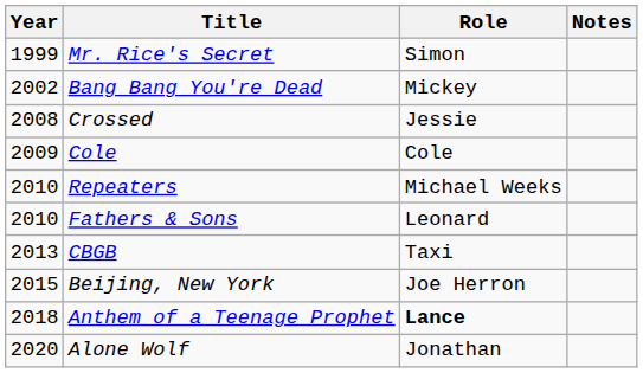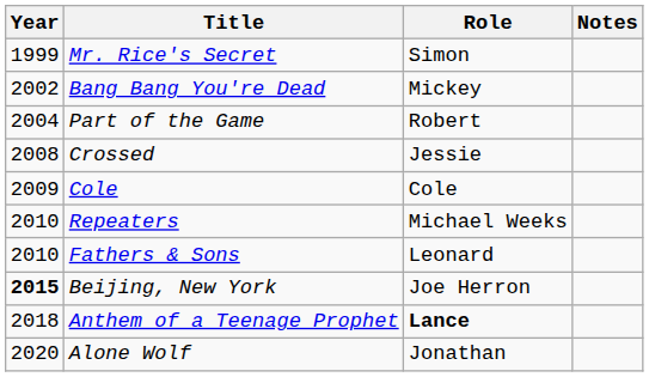 <table class="wikitable sortable">
 <tr>
 <th>Year</th>
 <th>Title</th>
 <th>Role</th>
 <th class="unsortable">Notes</th>
 </tr>
 <tr>
 <td>1999</td>
 <td><em><a href='#'>Mr. Rice's Secret</a></em></td>
 <td>Simon</td>
 <td></td>
 </tr>
 <tr>
 <td>2002</td>
 <td><a href='#'><em>Bang Bang You're Dead</em></a></td>
 <td>Mickey</td>
+<td></td>
+</tr>
+<tr>
+<td>2004</td>
+<td><em>Part of the Game</em></td>
+<td>Robert</td>
 <td></td>
 </tr>
 <tr>
 <td>2008</td>
 <td><em>Crossed</em></td>
 <td>Jessie</td>
 <td></td>
 </tr>
 <tr>
 <td>2009</td>
 <td><a href='#'><em>Cole</em></a></td>
 <td>Cole</td>
 <td></td>
 </tr>
 <tr>
 <td>2010</td>
 <td><em><a href='#'>Repeaters</a></em></td>
 <td>Michael Weeks</td>
 <td></td>
 </tr>
 <tr>
 <td>2010</td>
 <td><a href='#'><em>Fathers & Sons</em></a></td>
 <td>Leonard</td>
 <td></td>
 </tr>
 <tr>
-<td>2013</td>
-<td><a href='#'><em>CBGB</em></a></td>
-<td>Taxi</td>
-<td></td>
-</tr>
-<tr>
-<td>2015</td>
+<td><strong>2015</strong></td>
 <td><em>Beijing, New York</em></td>
 <td>Joe Herron</td>
 <td></td>
 </tr>
 <tr>
 <td>2018</td>
 <td><em><a href='#'>Anthem of a Teenage Prophet</a></em></td>
 <td><strong>Lance</strong></td>
 <td></td>
 </tr>
 <tr>
 <td>2020</td>
 <td><em>Alone Wolf</em></td>
 <td>Jonathan</td>
 <td></td>
 </tr>
 </table>
